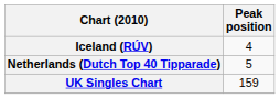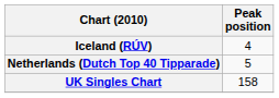 <table class="wikitable sortable plainrowheaders" style="text-align:center">
 <tr>
 <th scope="col">Chart (2010)</th>
 <th scope="col">Peak<br>position</th>
 </tr>
 <tr>
 <th scope="row">Iceland (<a href='#'>RÚV</a>)</th>
 <td style="text-align:center;">4</td>
 </tr>
 <tr>
 <th scope="row">Netherlands (<a href='#'>Dutch Top 40 Tipparade</a>)</th>
 <td align="center">5</td>
 </tr>
 <tr>
 <th scope="row"><a href='#'>UK Singles Chart</a></th>
-<td align="center">159</td>
+<td align="center">158</td>
 </tr>
 <tr>
 </tr>
 </table>
